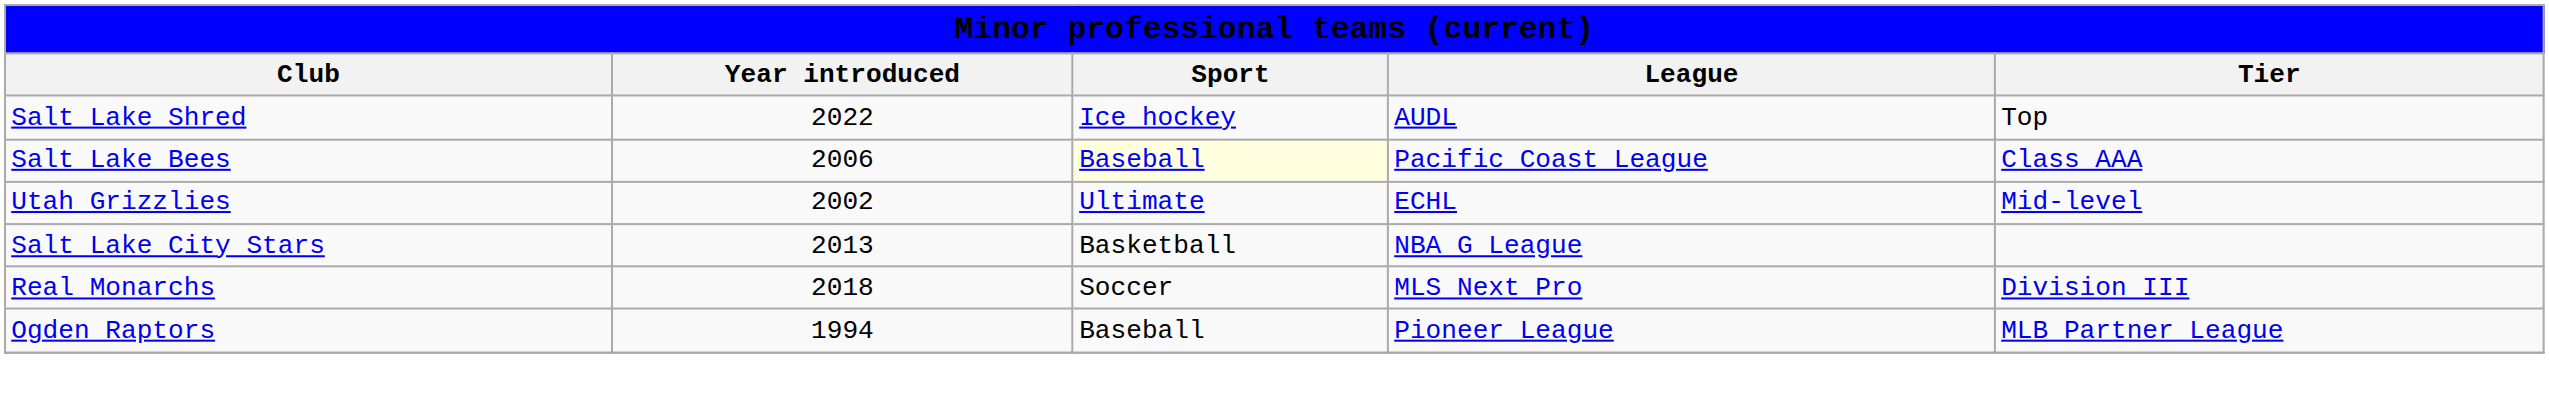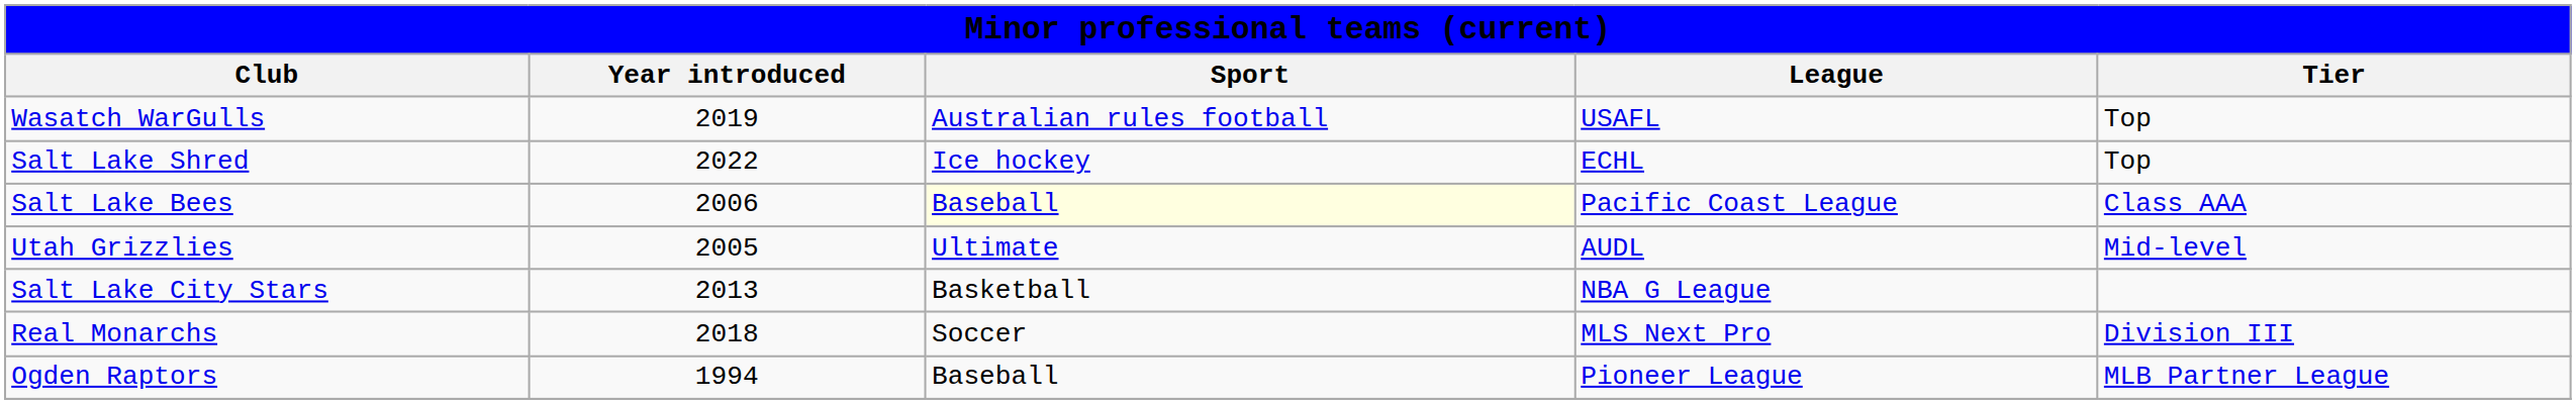 <table class="wikitable sortable" style="width:100%;">
 <tr>
 <th style="background:blue;" colspan="5"><big><span>Minor professional teams (current)</span></big></th>
 </tr>
 <tr>
 <th>Club</th>
 <th>Year introduced</th>
 <th>Sport</th>
 <th>League</th>
 <th>Tier</th>
 </tr>
 <tr>
+<td><a href='#'>Wasatch WarGulls</a></td>
+<td align=center>2019</td>
+<td><a href='#'>Australian rules football</a></td>
+<td><a href='#'>USAFL</a></td>
+<td>Top</td>
+</tr>
+<tr>
 <td><a href='#'>Salt Lake Shred</a></td>
 <td align=center>2022</td>
 <td><a href='#'>Ice hockey</a></td>
-<td><a href='#'>AUDL</a></td>
+<td><a href='#'>ECHL</a></td>
 <td>Top</td>
 </tr>
 <tr>
 <td><a href='#'>Salt Lake Bees</a></td>
 <td align=center>2006</td>
 <td style="background: lightyellow;"><a href='#'>Baseball</a></td>
 <td><a href='#'>Pacific Coast League</a></td>
 <td><a href='#'>Class AAA</a></td>
 </tr>
 <tr>
 <td><a href='#'>Utah Grizzlies</a></td>
-<td align=center>2002</td>
+<td align=center>2005</td>
 <td><a href='#'>Ultimate</a></td>
-<td><a href='#'>ECHL</a></td>
+<td><a href='#'>AUDL</a></td>
 <td><a href='#'>Mid-level</a></td>
 </tr>
 <tr>
 <td><a href='#'>Salt Lake City Stars</a></td>
 <td align=center>2013</td>
 <td>Basketball</td>
 <td><a href='#'>NBA G League</a></td>
 <td></td>
 </tr>
 <tr>
 <td><a href='#'>Real Monarchs</a></td>
 <td align=center>2018</td>
 <td>Soccer</td>
 <td><a href='#'>MLS Next Pro</a></td>
 <td><a href='#'>Division III</a></td>
 </tr>
 <tr>
 <td><a href='#'>Ogden Raptors</a></td>
 <td align=center>1994</td>
 <td>Baseball</td>
 <td><a href='#'>Pioneer League</a></td>
 <td><a href='#'>MLB Partner League</a></td>
 </tr>
 <tr>
 </tr>
 </table>
